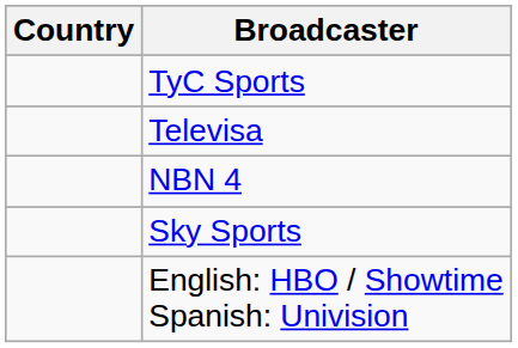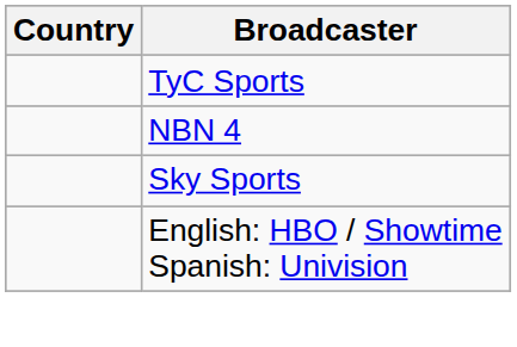 <table class="wikitable">
 <tr>
 <th align=center>Country</th>
 <th align=center>Broadcaster</th>
 </tr>
 <tr>
 <td></td>
 <td><a href='#'>TyC Sports</a></td>
-</tr>
-<tr>
-<td></td>
-<td><a href='#'>Televisa</a></td>
 </tr>
 <tr>
 <td></td>
 <td><a href='#'>NBN 4</a></td>
 </tr>
 <tr>
 <td></td>
 <td><a href='#'>Sky Sports</a></td>
 </tr>
 <tr>
 <td></td>
 <td>English: <a href='#'>HBO</a> / <a href='#'>Showtime</a> <br> Spanish: <a href='#'>Univision</a></td>
 </tr>
 </table>
